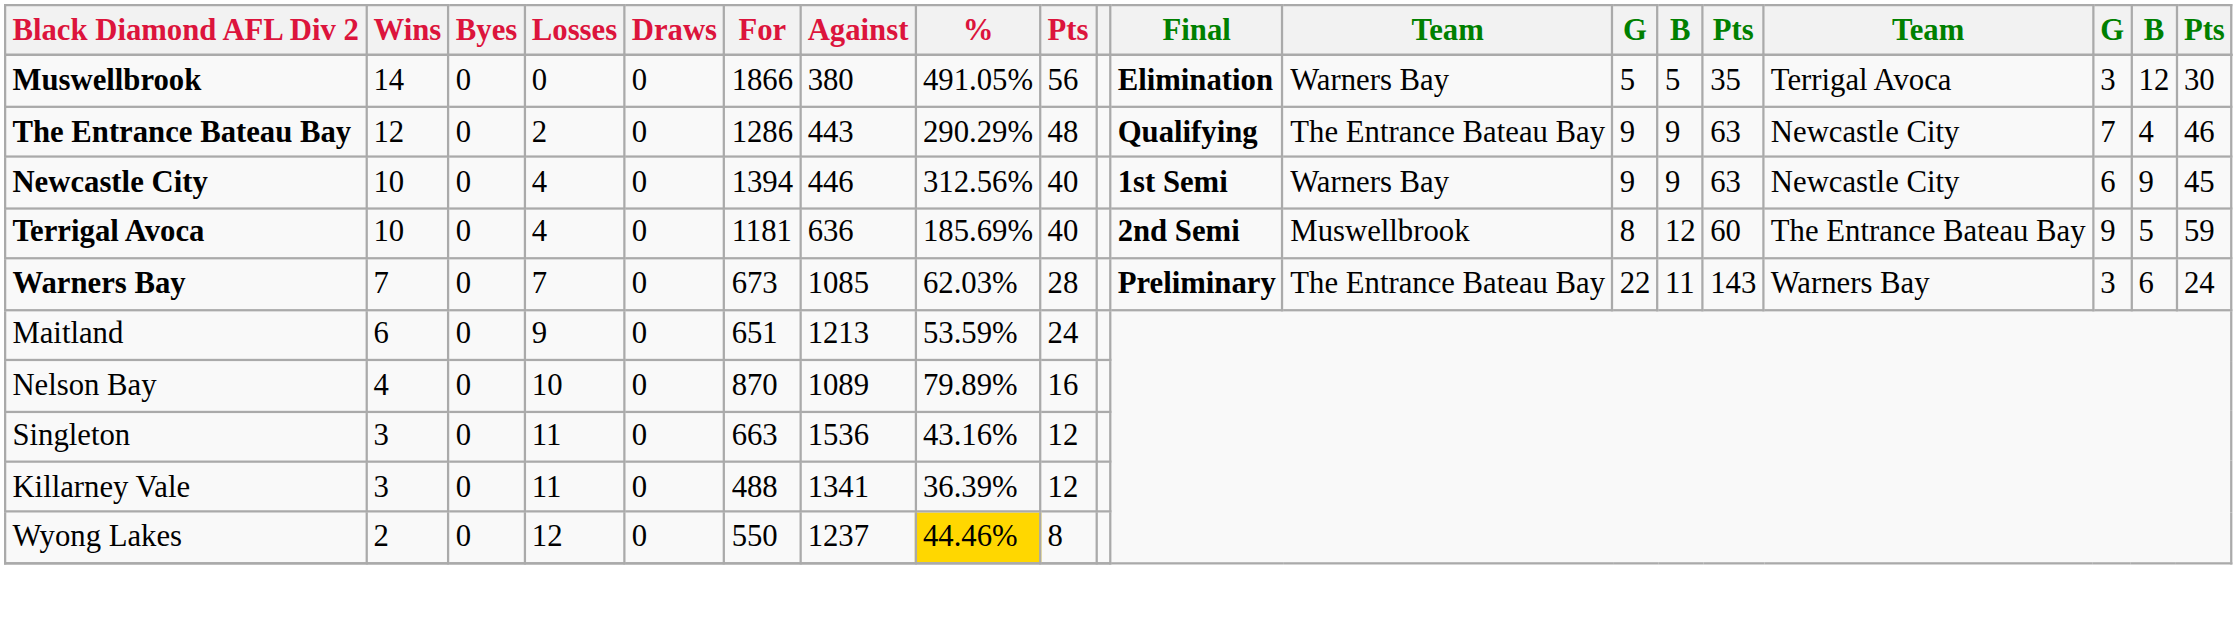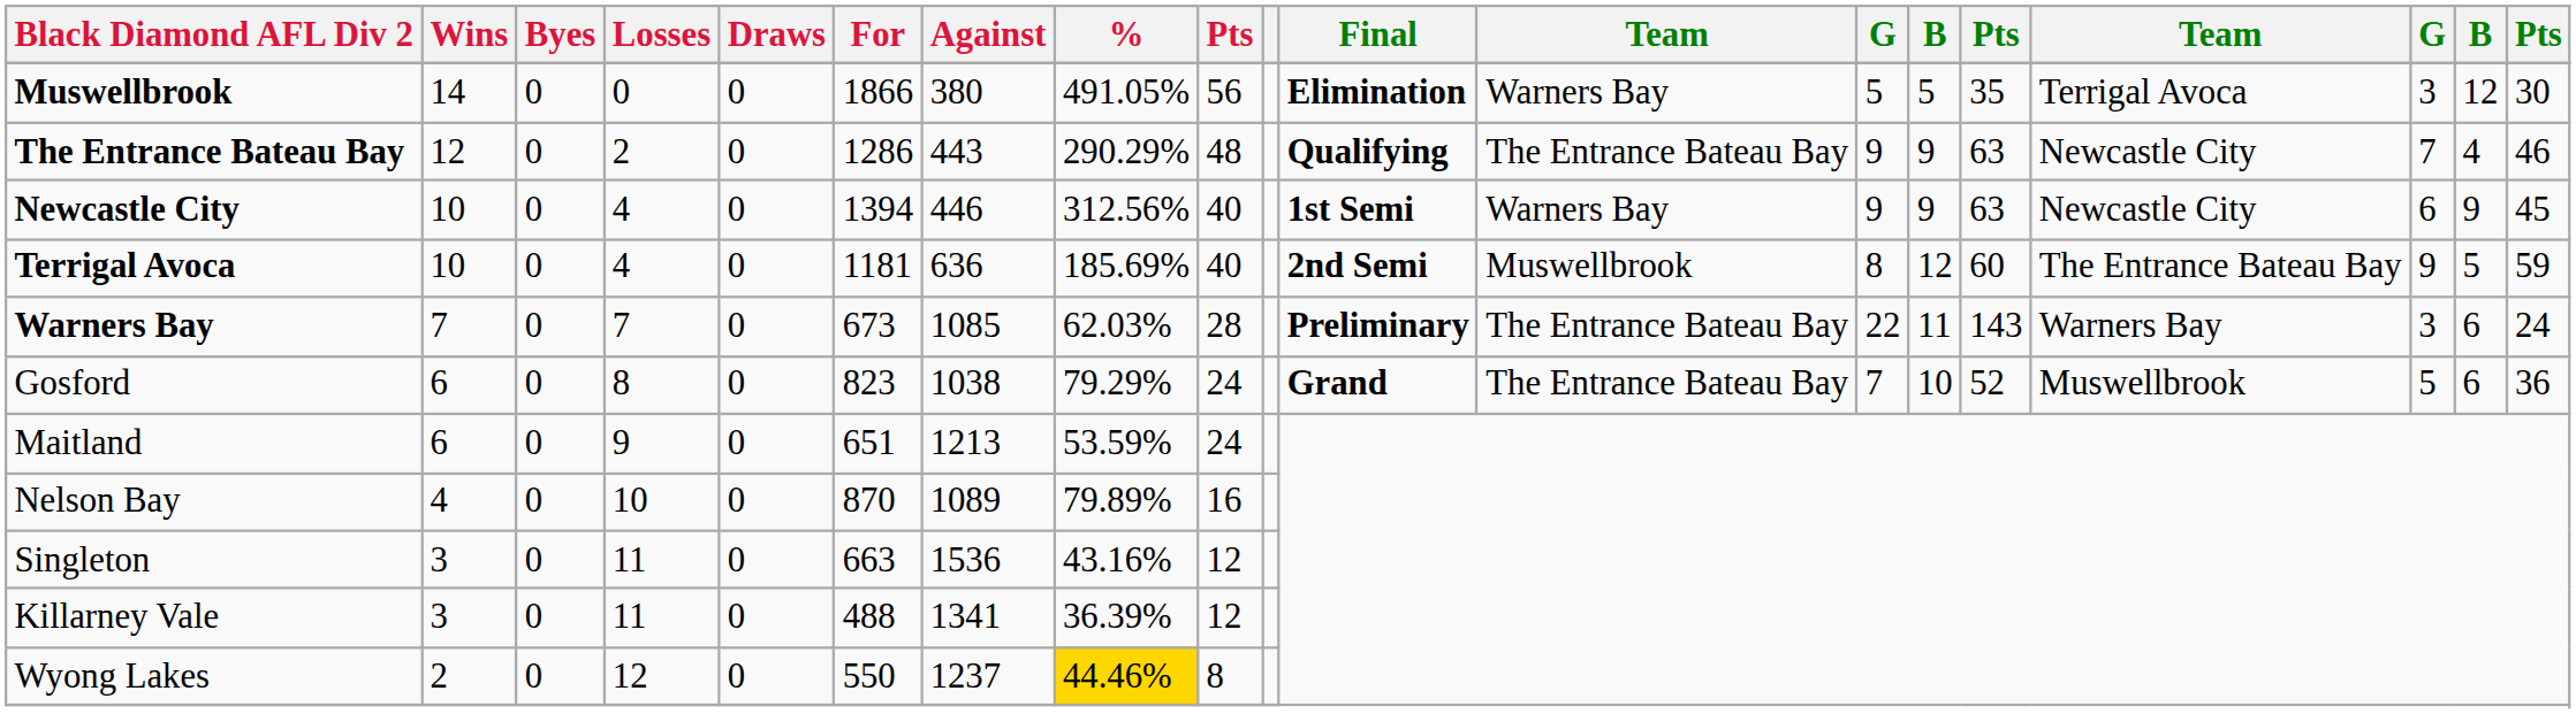 <table style="font-size: 85%; text-align: left;" class="wikitable">
 <tr>
 <th style="color:crimson">Black Diamond AFL Div 2</th>
 <th style="color:crimson">Wins</th>
 <th style="color:crimson">Byes</th>
 <th style="color:crimson">Losses</th>
 <th style="color:crimson">Draws</th>
 <th style="color:crimson">For</th>
 <th style="color:crimson">Against</th>
 <th style="color:crimson">%</th>
 <th style="color:crimson">Pts</th>
 <th></th>
 <th style="color:green">Final</th>
 <th style="color:green">Team</th>
 <th style="color:green">G</th>
 <th style="color:green">B</th>
 <th style="color:green">Pts</th>
 <th style="color:green">Team</th>
 <th style="color:green">G</th>
 <th style="color:green">B</th>
 <th style="color:green">Pts</th>
 </tr>
 <tr>
 </tr>
 <tr>
 </tr>
 <tr>
 <td><strong>	Muswellbrook	</strong></td>
 <td>14</td>
 <td>0</td>
 <td>0</td>
 <td>0</td>
 <td>1866</td>
 <td>380</td>
 <td>491.05%</td>
 <td>56</td>
 <td></td>
 <td><strong>Elimination</strong></td>
 <td>Warners Bay</td>
 <td>5</td>
 <td>5</td>
 <td>35</td>
 <td>Terrigal Avoca</td>
 <td>3</td>
 <td>12</td>
 <td>30</td>
 </tr>
 <tr>
 <td><strong>	The Entrance Bateau Bay	</strong></td>
 <td>12</td>
 <td>0</td>
 <td>2</td>
 <td>0</td>
 <td>1286</td>
 <td>443</td>
 <td>290.29%</td>
 <td>48</td>
 <td></td>
 <td><strong>Qualifying</strong></td>
 <td>The Entrance Bateau Bay</td>
 <td>9</td>
 <td>9</td>
 <td>63</td>
 <td>Newcastle City</td>
 <td>7</td>
 <td>4</td>
 <td>46</td>
 </tr>
 <tr>
 <td><strong>	Newcastle City	</strong></td>
 <td>10</td>
 <td>0</td>
 <td>4</td>
 <td>0</td>
 <td>1394</td>
 <td>446</td>
 <td>312.56%</td>
 <td>40</td>
 <td></td>
 <td><strong>1st Semi</strong></td>
 <td>Warners Bay</td>
 <td>9</td>
 <td>9</td>
 <td>63</td>
 <td>Newcastle City</td>
 <td>6</td>
 <td>9</td>
 <td>45</td>
 </tr>
 <tr>
 <td><strong>	Terrigal Avoca	</strong></td>
 <td>10</td>
 <td>0</td>
 <td>4</td>
 <td>0</td>
 <td>1181</td>
 <td>636</td>
 <td>185.69%</td>
 <td>40</td>
 <td></td>
 <td><strong>2nd Semi</strong></td>
 <td>Muswellbrook</td>
 <td>8</td>
 <td>12</td>
 <td>60</td>
 <td>The Entrance Bateau Bay</td>
 <td>9</td>
 <td>5</td>
 <td>59</td>
 </tr>
 <tr>
 <td><strong>	Warners Bay	</strong></td>
 <td>7</td>
 <td>0</td>
 <td>7</td>
 <td>0</td>
 <td>673</td>
 <td>1085</td>
 <td>62.03%</td>
 <td>28</td>
 <td></td>
 <td><strong>Preliminary</strong></td>
 <td>The Entrance Bateau Bay</td>
 <td>22</td>
 <td>11</td>
 <td>143</td>
 <td>Warners Bay</td>
 <td>3</td>
 <td>6</td>
 <td>24</td>
 </tr>
 <tr>
+<td>Gosford</td>
+<td>6</td>
+<td>0</td>
+<td>8</td>
+<td>0</td>
+<td>823</td>
+<td>1038</td>
+<td>79.29%</td>
+<td>24</td>
+<td></td>
+<td><strong>Grand</strong></td>
+<td>The Entrance Bateau Bay</td>
+<td>7</td>
+<td>10</td>
+<td>52</td>
+<td>Muswellbrook</td>
+<td>5</td>
+<td>6</td>
+<td>36</td>
+</tr>
+<tr>
 <td>Maitland</td>
 <td>6</td>
 <td>0</td>
 <td>9</td>
 <td>0</td>
 <td>651</td>
 <td>1213</td>
 <td>53.59%</td>
 <td>24</td>
 <td></td>
 </tr>
 <tr>
 <td>Nelson Bay</td>
 <td>4</td>
 <td>0</td>
 <td>10</td>
 <td>0</td>
 <td>870</td>
 <td>1089</td>
 <td>79.89%</td>
 <td>16</td>
 <td></td>
 </tr>
 <tr>
 <td>Singleton</td>
 <td>3</td>
 <td>0</td>
 <td>11</td>
 <td>0</td>
 <td>663</td>
 <td>1536</td>
 <td>43.16%</td>
 <td>12</td>
 <td></td>
 </tr>
 <tr>
 <td>Killarney Vale</td>
 <td>3</td>
 <td>0</td>
 <td>11</td>
 <td>0</td>
 <td>488</td>
 <td>1341</td>
 <td>36.39%</td>
 <td>12</td>
 <td></td>
 </tr>
 <tr>
 <td>Wyong Lakes</td>
 <td>2</td>
 <td>0</td>
 <td>12</td>
 <td>0</td>
 <td>550</td>
 <td>1237</td>
 <td style="background: gold;">44.46%</td>
 <td>8</td>
 <td></td>
 </tr>
 <tr>
 </tr>
 </table>
